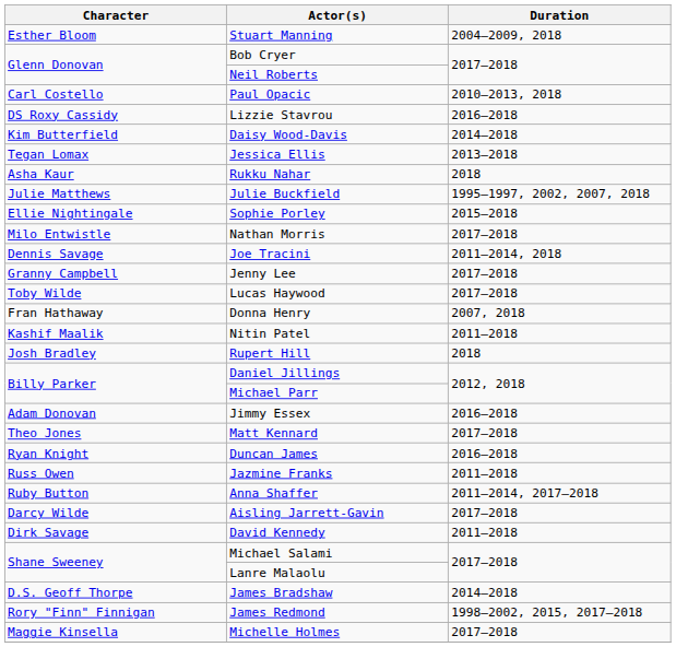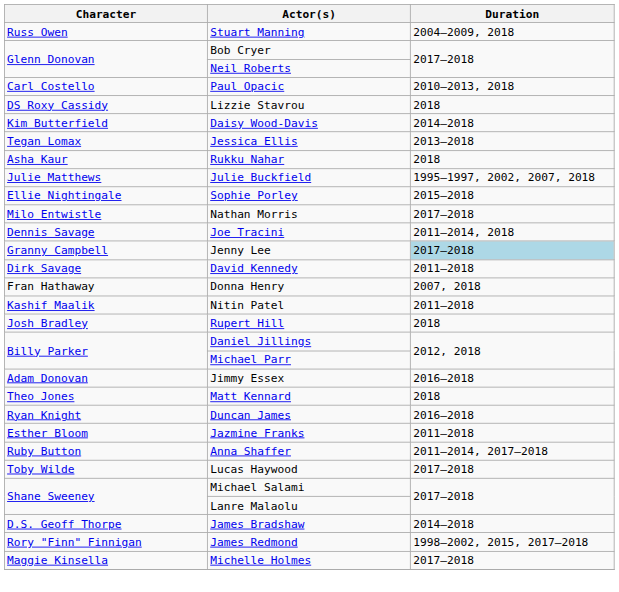 <table class="wikitable sortable sticky-header">
 <tr>
 <th scope="col" style="width:230px;">Character</th>
 <th scope="col" style="width:230px;">Actor(s)</th>
 <th scope="col" style="width:230px;">Duration</th>
 </tr>
 <tr>
-<td><a href='#'>Esther Bloom</a></td>
+<td><a href='#'>Russ Owen</a></td>
 <td><a href='#'>Stuart Manning</a></td>
 <td>2004–2009, 2018</td>
 </tr>
 <tr>
 <td rowspan="2"><a href='#'>Glenn Donovan</a></td>
 <td>Bob Cryer</td>
 <td rowspan="2">2017–2018</td>
 </tr>
 <tr>
 <td><a href='#'>Neil Roberts</a></td>
 </tr>
 <tr>
 <td><a href='#'>Carl Costello</a></td>
 <td><a href='#'>Paul Opacic</a></td>
 <td>2010–2013, 2018</td>
 </tr>
 <tr>
 <td><a href='#'>DS Roxy Cassidy</a></td>
 <td>Lizzie Stavrou</td>
-<td>2016–2018</td>
+<td>2018</td>
 </tr>
 <tr>
 <td><a href='#'>Kim Butterfield</a></td>
 <td><a href='#'>Daisy Wood-Davis</a></td>
 <td>2014–2018</td>
 </tr>
 <tr>
 <td><a href='#'>Tegan Lomax</a></td>
 <td><a href='#'>Jessica Ellis</a></td>
 <td>2013–2018</td>
 </tr>
 <tr>
 <td><a href='#'>Asha Kaur</a></td>
 <td><a href='#'>Rukku Nahar</a></td>
 <td>2018</td>
 </tr>
 <tr>
 <td><a href='#'>Julie Matthews</a></td>
 <td><a href='#'>Julie Buckfield</a></td>
 <td>1995–1997, 2002, 2007, 2018</td>
 </tr>
 <tr>
 <td><a href='#'>Ellie Nightingale</a></td>
 <td><a href='#'>Sophie Porley</a></td>
 <td>2015–2018</td>
 </tr>
 <tr>
 <td><a href='#'>Milo Entwistle</a></td>
 <td>Nathan Morris</td>
 <td>2017–2018</td>
 </tr>
 <tr>
 <td><a href='#'>Dennis Savage</a></td>
 <td><a href='#'>Joe Tracini</a></td>
 <td>2011–2014, 2018</td>
 </tr>
 <tr>
 <td><a href='#'>Granny Campbell</a></td>
 <td>Jenny Lee</td>
-<td>2017–2018</td>
+<td style="background: lightblue;">2017–2018</td>
 </tr>
 <tr>
-<td><a href='#'>Toby Wilde</a></td>
-<td>Lucas Haywood</td>
-<td>2017–2018</td>
+<td><a href='#'>Dirk Savage</a></td>
+<td><a href='#'>David Kennedy</a></td>
+<td>2011–2018</td>
 </tr>
 <tr>
 <td>Fran Hathaway</td>
 <td>Donna Henry</td>
 <td>2007, 2018</td>
 </tr>
 <tr>
 <td><a href='#'>Kashif Maalik</a></td>
 <td>Nitin Patel</td>
 <td>2011–2018</td>
 </tr>
 <tr>
 <td><a href='#'>Josh Bradley</a></td>
 <td><a href='#'>Rupert Hill</a></td>
 <td>2018</td>
 </tr>
 <tr>
 <td rowspan="2"><a href='#'>Billy Parker</a></td>
 <td><a href='#'>Daniel Jillings</a></td>
 <td rowspan="2">2012, 2018</td>
 </tr>
 <tr>
 <td><a href='#'>Michael Parr</a></td>
 </tr>
 <tr>
 <td><a href='#'>Adam Donovan</a></td>
 <td>Jimmy Essex</td>
 <td>2016–2018</td>
 </tr>
 <tr>
 <td><a href='#'>Theo Jones</a></td>
 <td><a href='#'>Matt Kennard</a></td>
-<td>2017–2018</td>
+<td>2018</td>
 </tr>
 <tr>
 <td><a href='#'>Ryan Knight</a></td>
 <td><a href='#'>Duncan James</a></td>
 <td>2016–2018</td>
 </tr>
 <tr>
-<td><a href='#'>Russ Owen</a></td>
+<td><a href='#'>Esther Bloom</a></td>
 <td><a href='#'>Jazmine Franks</a></td>
 <td>2011–2018</td>
 </tr>
 <tr>
 <td><a href='#'>Ruby Button</a></td>
 <td><a href='#'>Anna Shaffer</a></td>
 <td>2011–2014, 2017–2018</td>
 </tr>
 <tr>
-<td><a href='#'>Darcy Wilde</a></td>
-<td><a href='#'>Aisling Jarrett-Gavin</a></td>
+<td><a href='#'>Toby Wilde</a></td>
+<td>Lucas Haywood</td>
 <td>2017–2018</td>
-</tr>
-<tr>
-<td><a href='#'>Dirk Savage</a></td>
-<td><a href='#'>David Kennedy</a></td>
-<td>2011–2018</td>
 </tr>
 <tr>
 <td rowspan="2"><a href='#'>Shane Sweeney</a></td>
 <td>Michael Salami</td>
 <td rowspan="2">2017–2018</td>
 </tr>
 <tr>
 <td>Lanre Malaolu</td>
 </tr>
 <tr>
 <td><a href='#'>D.S. Geoff Thorpe</a></td>
 <td><a href='#'>James Bradshaw</a></td>
 <td>2014–2018</td>
 </tr>
 <tr>
 <td><a href='#'>Rory "Finn" Finnigan</a></td>
 <td><a href='#'>James Redmond</a></td>
 <td>1998–2002, 2015, 2017–2018</td>
 </tr>
 <tr>
 <td><a href='#'>Maggie Kinsella</a></td>
 <td><a href='#'>Michelle Holmes</a></td>
 <td>2017–2018</td>
 </tr>
 <tr>
 </tr>
 </table>
